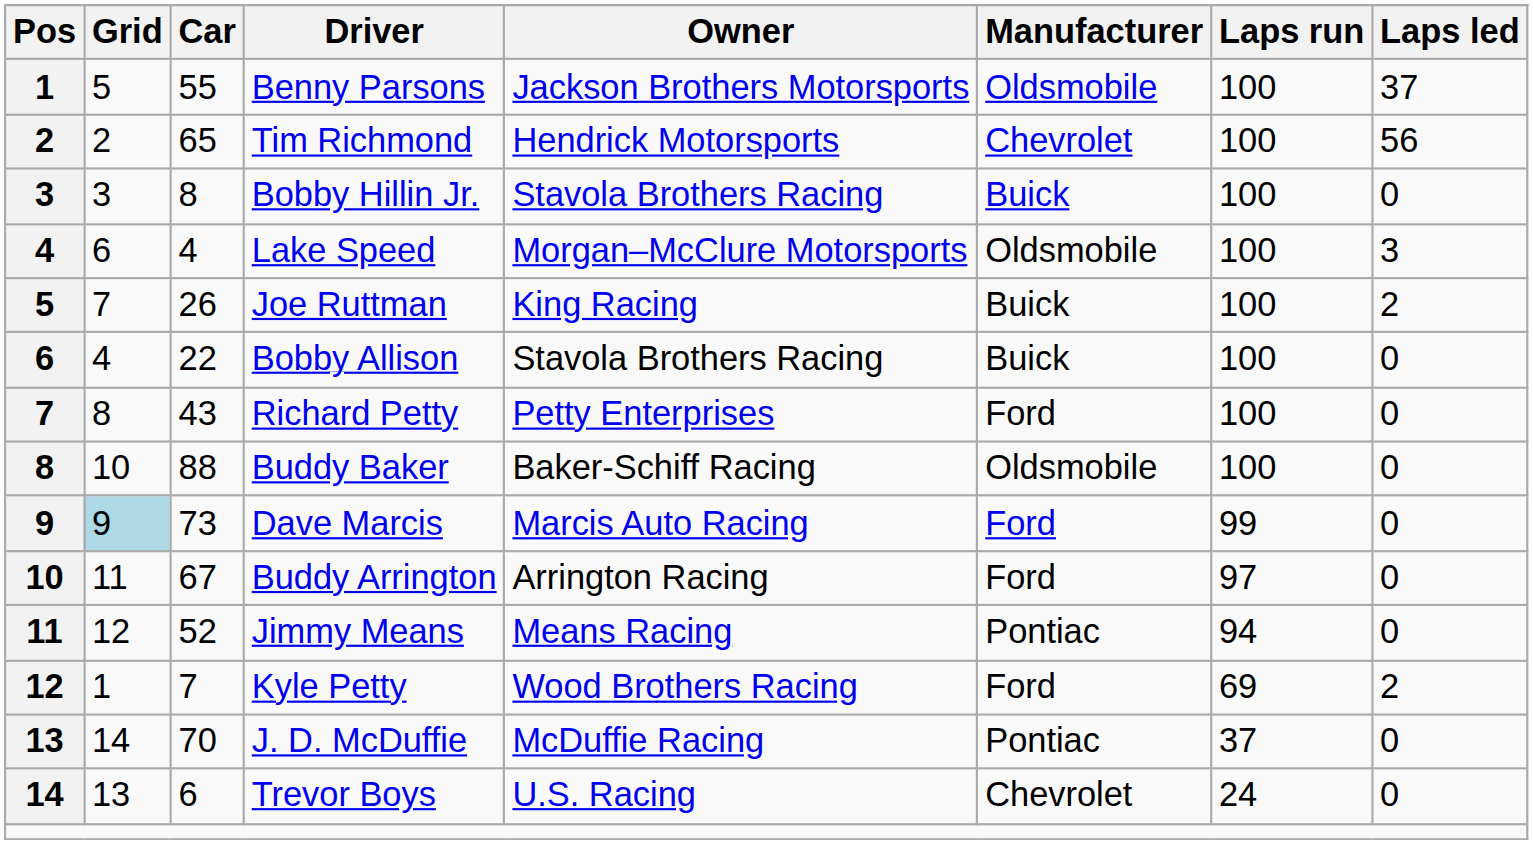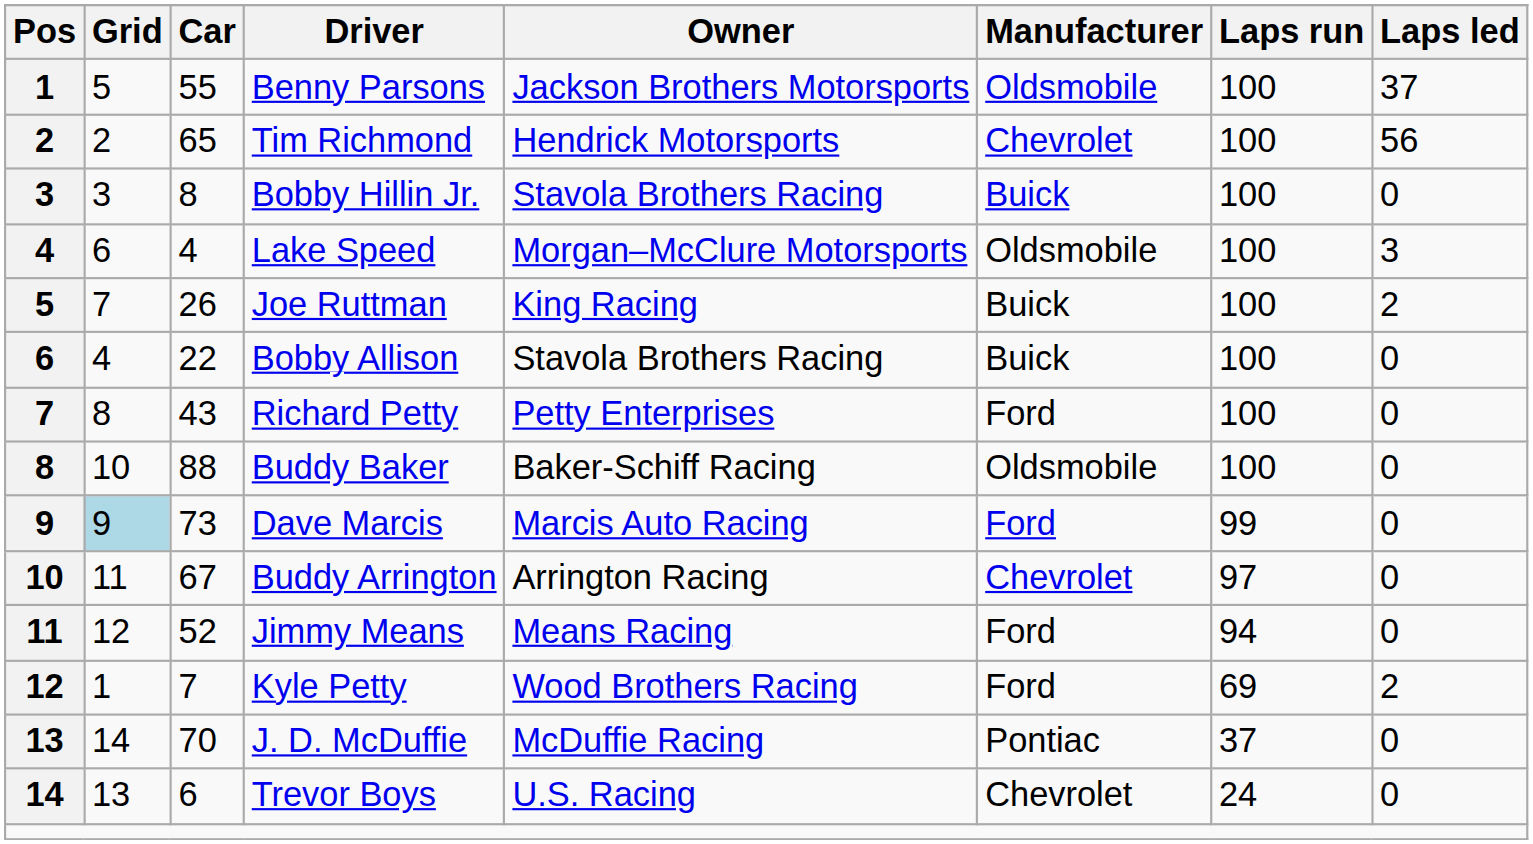 <table class="sortable wikitable" border="1">
 <tr>
 </tr>
 <tr>
 <th scope="col">Pos</th>
 <th scope="col">Grid</th>
 <th scope="col">Car</th>
 <th scope="col">Driver</th>
 <th scope="col">Owner</th>
 <th scope="col">Manufacturer</th>
 <th scope="col">Laps run</th>
 <th scope="col">Laps led</th>
 </tr>
 <tr>
 <th scope="row">1</th>
 <td>5</td>
 <td>55</td>
 <td><a href='#'>Benny Parsons</a></td>
 <td><a href='#'>Jackson Brothers Motorsports</a></td>
 <td><a href='#'>Oldsmobile</a></td>
 <td>100</td>
 <td>37</td>
 </tr>
 <tr>
 <th scope="row">2</th>
 <td>2</td>
 <td>65</td>
 <td><a href='#'>Tim Richmond</a></td>
 <td><a href='#'>Hendrick Motorsports</a></td>
 <td><a href='#'>Chevrolet</a></td>
 <td>100</td>
 <td>56</td>
 </tr>
 <tr>
 <th scope="row">3</th>
 <td>3</td>
 <td>8</td>
 <td><a href='#'>Bobby Hillin Jr.</a></td>
 <td><a href='#'>Stavola Brothers Racing</a></td>
 <td><a href='#'>Buick</a></td>
 <td>100</td>
 <td>0</td>
 </tr>
 <tr>
 <th scope="row">4</th>
 <td>6</td>
 <td>4</td>
 <td><a href='#'>Lake Speed</a></td>
 <td><a href='#'>Morgan–McClure Motorsports</a></td>
 <td>Oldsmobile</td>
 <td>100</td>
 <td>3</td>
 </tr>
 <tr>
 <th scope="row">5</th>
 <td>7</td>
 <td>26</td>
 <td><a href='#'>Joe Ruttman</a></td>
 <td><a href='#'>King Racing</a></td>
 <td>Buick</td>
 <td>100</td>
 <td>2</td>
 </tr>
 <tr>
 <th scope="row">6</th>
 <td>4</td>
 <td>22</td>
 <td><a href='#'>Bobby Allison</a></td>
 <td>Stavola Brothers Racing</td>
 <td>Buick</td>
 <td>100</td>
 <td>0</td>
 </tr>
 <tr>
 <th scope="row">7</th>
 <td>8</td>
 <td>43</td>
 <td><a href='#'>Richard Petty</a></td>
 <td><a href='#'>Petty Enterprises</a></td>
 <td>Ford</td>
 <td>100</td>
 <td>0</td>
 </tr>
 <tr>
 <th scope="row">8</th>
 <td>10</td>
 <td>88</td>
 <td><a href='#'>Buddy Baker</a></td>
 <td>Baker-Schiff Racing</td>
 <td>Oldsmobile</td>
 <td>100</td>
 <td>0</td>
 </tr>
 <tr>
 <th scope="row">9</th>
 <td style="background: lightblue;">9</td>
 <td>73</td>
 <td><a href='#'>Dave Marcis</a></td>
 <td><a href='#'>Marcis Auto Racing</a></td>
 <td><a href='#'>Ford</a></td>
 <td>99</td>
 <td>0</td>
 </tr>
 <tr>
 <th scope="row">10</th>
 <td>11</td>
 <td>67</td>
 <td><a href='#'>Buddy Arrington</a></td>
 <td>Arrington Racing</td>
-<td>Ford</td>
+<td><a href='#'>Chevrolet</a></td>
 <td>97</td>
 <td>0</td>
 </tr>
 <tr>
 <th scope="row">11</th>
 <td>12</td>
 <td>52</td>
 <td><a href='#'>Jimmy Means</a></td>
 <td><a href='#'>Means Racing</a></td>
-<td>Pontiac</td>
+<td>Ford</td>
 <td>94</td>
 <td>0</td>
 </tr>
 <tr>
 <th scope="row">12</th>
 <td>1</td>
 <td>7</td>
 <td><a href='#'>Kyle Petty</a></td>
 <td><a href='#'>Wood Brothers Racing</a></td>
 <td>Ford</td>
 <td>69</td>
 <td>2</td>
 </tr>
 <tr>
 <th scope="row">13</th>
 <td>14</td>
 <td>70</td>
 <td><a href='#'>J. D. McDuffie</a></td>
 <td><a href='#'>McDuffie Racing</a></td>
 <td>Pontiac</td>
 <td>37</td>
 <td>0</td>
 </tr>
 <tr>
 <th scope="row">14</th>
 <td>13</td>
 <td>6</td>
 <td><a href='#'>Trevor Boys</a></td>
 <td><a href='#'>U.S. Racing</a></td>
 <td>Chevrolet</td>
 <td>24</td>
 <td>0</td>
 </tr>
 <tr class="sortbottom">
 <td colspan="8"></td>
 </tr>
 </table>
